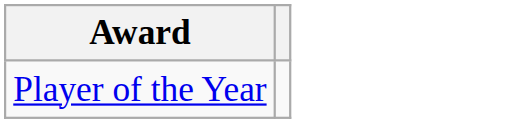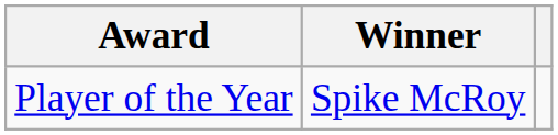 <table class="wikitable">
 <tr>
 <th>Award</th>
+<th>Winner</th>
 <th></th>
 </tr>
 <tr>
 <td><a href='#'>Player of the Year</a></td>
+<td> <a href='#'>Spike McRoy</a></td>
 <td></td>
 </tr>
 </table>
